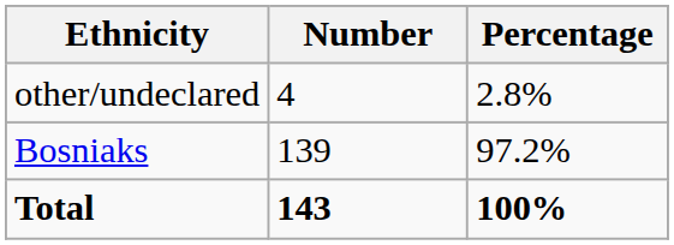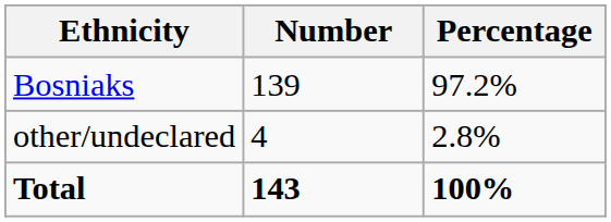 <table class="wikitable">
 <tr>
 <th width="100px">Ethnicity</th>
 <th width="80px">Number</th>
 <th width="80px">Percentage</th>
 </tr>
 <tr>
+<td><a href='#'>Bosniaks</a></td>
+<td>139</td>
+<td>97.2%</td>
+</tr>
+<tr>
 <td>other/undeclared</td>
 <td>4</td>
 <td>2.8%</td>
-</tr>
-<tr>
-<td><a href='#'>Bosniaks</a></td>
-<td>139</td>
-<td>97.2%</td>
 </tr>
 <tr>
 <td><strong>Total</strong></td>
 <td><strong>143</strong></td>
 <td><strong>100%</strong></td>
 </tr>
 </table>
